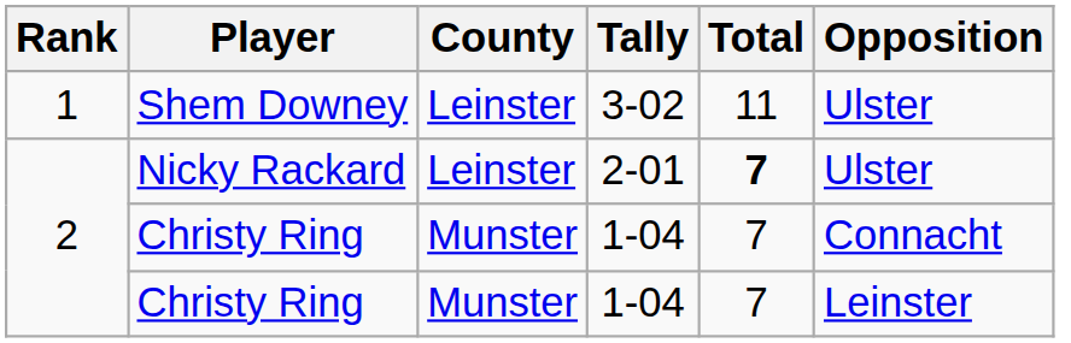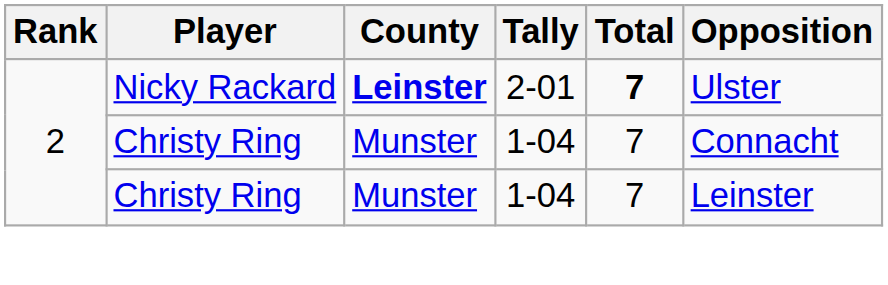 <table class="wikitable">
 <tr>
 <th>Rank</th>
 <th>Player</th>
 <th>County</th>
 <th>Tally</th>
 <th>Total</th>
 <th>Opposition</th>
 </tr>
 <tr>
-<td rowspan=1 align=center>1</td>
-<td><a href='#'>Shem Downey</a></td>
-<td><a href='#'>Leinster</a></td>
-<td align=center>3-02</td>
-<td align=center>11</td>
-<td><a href='#'>Ulster</a></td>
-</tr>
-<tr>
 <td rowspan=3 align=center>2</td>
 <td><a href='#'>Nicky Rackard</a></td>
-<td><a href='#'>Leinster</a></td>
+<td><strong><a href='#'>Leinster</a></strong></td>
 <td align=center>2-01</td>
 <td align=center><strong>7</strong></td>
 <td><a href='#'>Ulster</a></td>
 </tr>
 <tr>
 <td><a href='#'>Christy Ring</a></td>
 <td><a href='#'>Munster</a></td>
 <td align=center>1-04</td>
 <td align=center>7</td>
 <td><a href='#'>Connacht</a></td>
 </tr>
 <tr>
 <td><a href='#'>Christy Ring</a></td>
 <td><a href='#'>Munster</a></td>
 <td align=center>1-04</td>
 <td align=center>7</td>
 <td><a href='#'>Leinster</a></td>
 </tr>
 </table>
